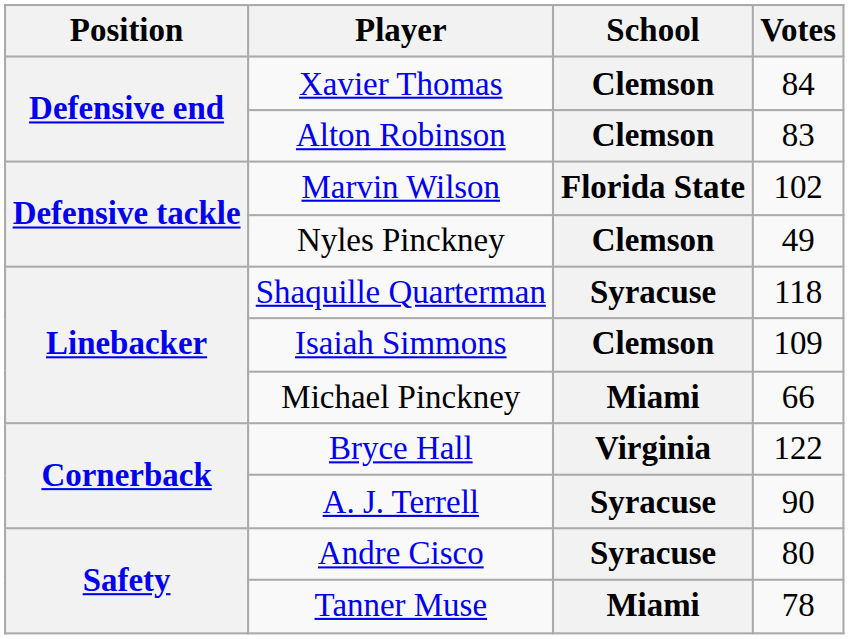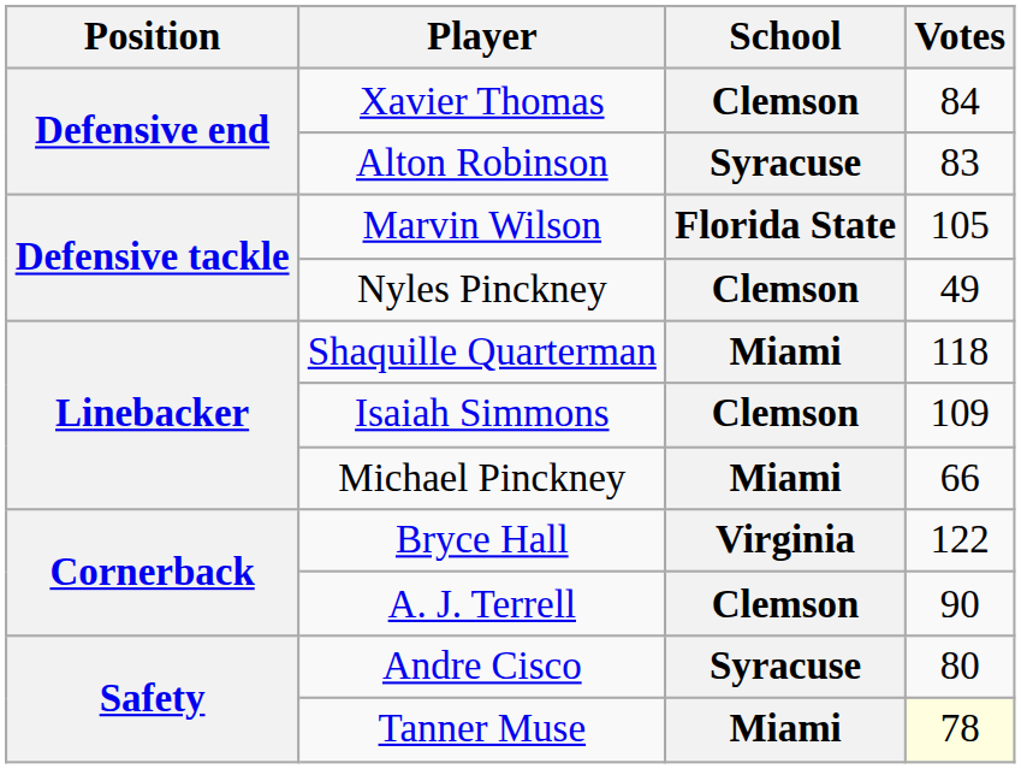 <table class="wikitable" style="text-align: center;">
 <tr>
 <th>Position</th>
 <th>Player</th>
 <th>School</th>
 <th>Votes</th>
 </tr>
 <tr>
 <th rowspan="2"><a href='#'>Defensive end</a></th>
 <td><a href='#'>Xavier Thomas</a></td>
 <th style=>Clemson</th>
 <td>84</td>
 </tr>
 <tr>
 <td><a href='#'>Alton Robinson</a></td>
-<th style=>Clemson</th>
+<th style=>Syracuse</th>
 <td>83</td>
 </tr>
 <tr>
 <th rowspan="2"><a href='#'>Defensive tackle</a></th>
 <td><a href='#'>Marvin Wilson</a></td>
 <th style=>Florida State</th>
-<td>102</td>
+<td>105</td>
 </tr>
 <tr>
 <td>Nyles Pinckney</td>
 <th style=>Clemson</th>
 <td>49</td>
 </tr>
 <tr>
 <th rowspan="3"><a href='#'>Linebacker</a></th>
 <td><a href='#'>Shaquille Quarterman</a></td>
-<th style=>Syracuse</th>
+<th style=>Miami</th>
 <td>118</td>
 </tr>
 <tr>
 <td><a href='#'>Isaiah Simmons</a></td>
 <th style=>Clemson</th>
 <td>109</td>
 </tr>
 <tr>
 <td>Michael Pinckney</td>
 <th style=>Miami</th>
 <td>66</td>
 </tr>
 <tr>
 <th rowspan="2"><a href='#'>Cornerback</a></th>
 <td><a href='#'>Bryce Hall</a></td>
 <th style=>Virginia</th>
 <td>122</td>
 </tr>
 <tr>
 <td><a href='#'>A. J. Terrell</a></td>
-<th style=>Syracuse</th>
+<th style=>Clemson</th>
 <td>90</td>
 </tr>
 <tr>
 <th rowspan="2"><a href='#'>Safety</a></th>
 <td><a href='#'>Andre Cisco</a></td>
 <th style=>Syracuse</th>
 <td>80</td>
 </tr>
 <tr>
 <td><a href='#'>Tanner Muse</a></td>
 <th style=>Miami</th>
-<td>78</td>
+<td style="background: lightyellow;">78</td>
 </tr>
 </table>
